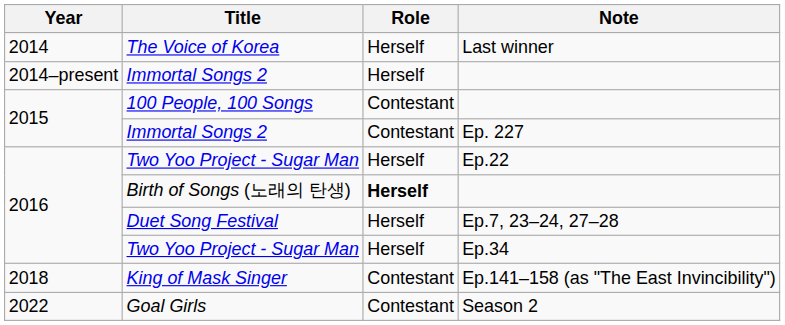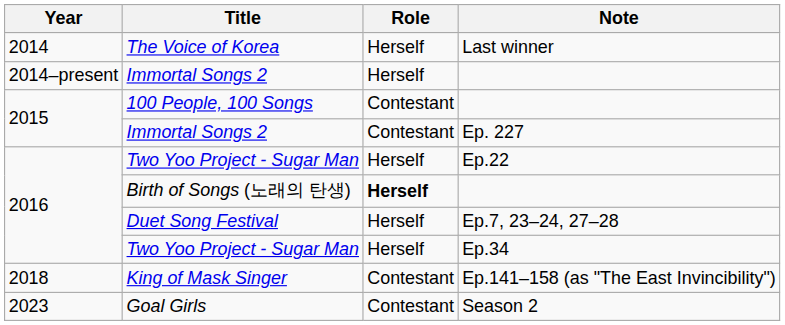 <table class="wikitable">
 <tr>
 <th>Year</th>
 <th>Title</th>
 <th>Role</th>
 <th>Note</th>
 </tr>
 <tr>
 <td>2014</td>
 <td><em><a href='#'>The Voice of Korea</a></em></td>
 <td>Herself</td>
 <td>Last winner</td>
 </tr>
 <tr>
 <td>2014–present</td>
 <td><em><a href='#'>Immortal Songs 2</a></em></td>
 <td>Herself</td>
 <td></td>
 </tr>
 <tr>
 <td rowspan=2>2015</td>
 <td><em><a href='#'>100 People, 100 Songs</a></em></td>
 <td>Contestant</td>
 <td></td>
 </tr>
 <tr>
 <td><em><a href='#'>Immortal Songs 2</a></em></td>
 <td>Contestant</td>
 <td>Ep. 227</td>
 </tr>
 <tr>
 <td rowspan=4>2016</td>
 <td><em><a href='#'>Two Yoo Project - Sugar Man</a></em></td>
 <td>Herself</td>
 <td>Ep.22</td>
 </tr>
 <tr>
 <td><em>Birth of Songs</em> (노래의 탄생)</td>
 <td><strong>Herself</strong></td>
 <td></td>
 </tr>
 <tr>
 <td><em><a href='#'>Duet Song Festival</a></em></td>
 <td>Herself</td>
 <td>Ep.7, 23–24, 27–28</td>
 </tr>
 <tr>
 <td><em><a href='#'>Two Yoo Project - Sugar Man</a></em></td>
 <td>Herself</td>
 <td>Ep.34</td>
 </tr>
 <tr>
 <td>2018</td>
 <td><em><a href='#'>King of Mask Singer</a></em></td>
 <td>Contestant</td>
 <td>Ep.141–158 (as "The East Invincibility")</td>
 </tr>
 <tr>
-<td>2022</td>
+<td>2023</td>
 <td><em>Goal Girls</em></td>
 <td>Contestant</td>
 <td>Season 2</td>
 </tr>
 </table>
